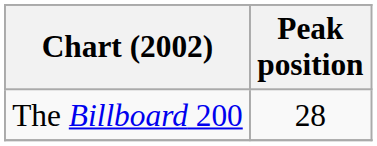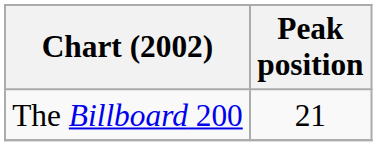 <table class="wikitable">
 <tr>
 <th>Chart (2002)</th>
 <th>Peak<br>position</th>
 </tr>
 <tr>
 <td>The <a href='#'><em>Billboard</em> 200</a></td>
-<td align="center">28</td>
+<td align="center">21</td>
 </tr>
 <tr>
 </tr>
 </table>
